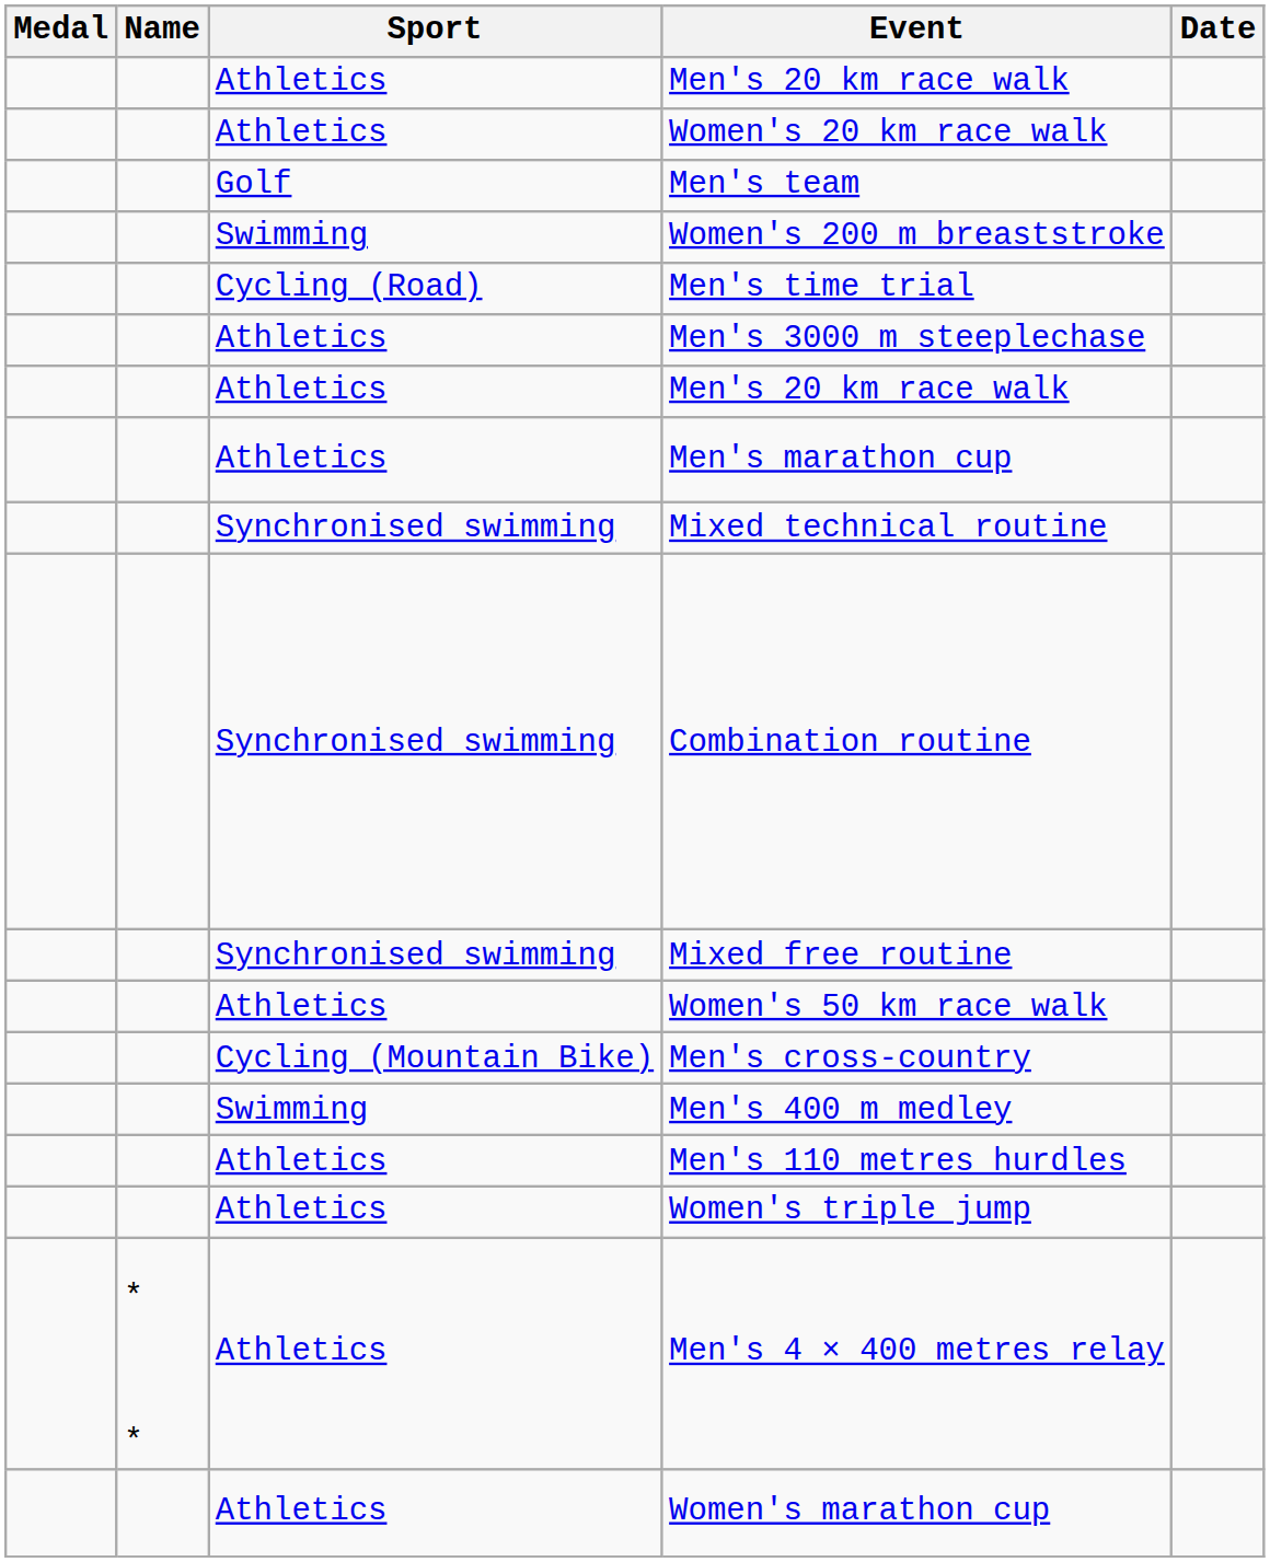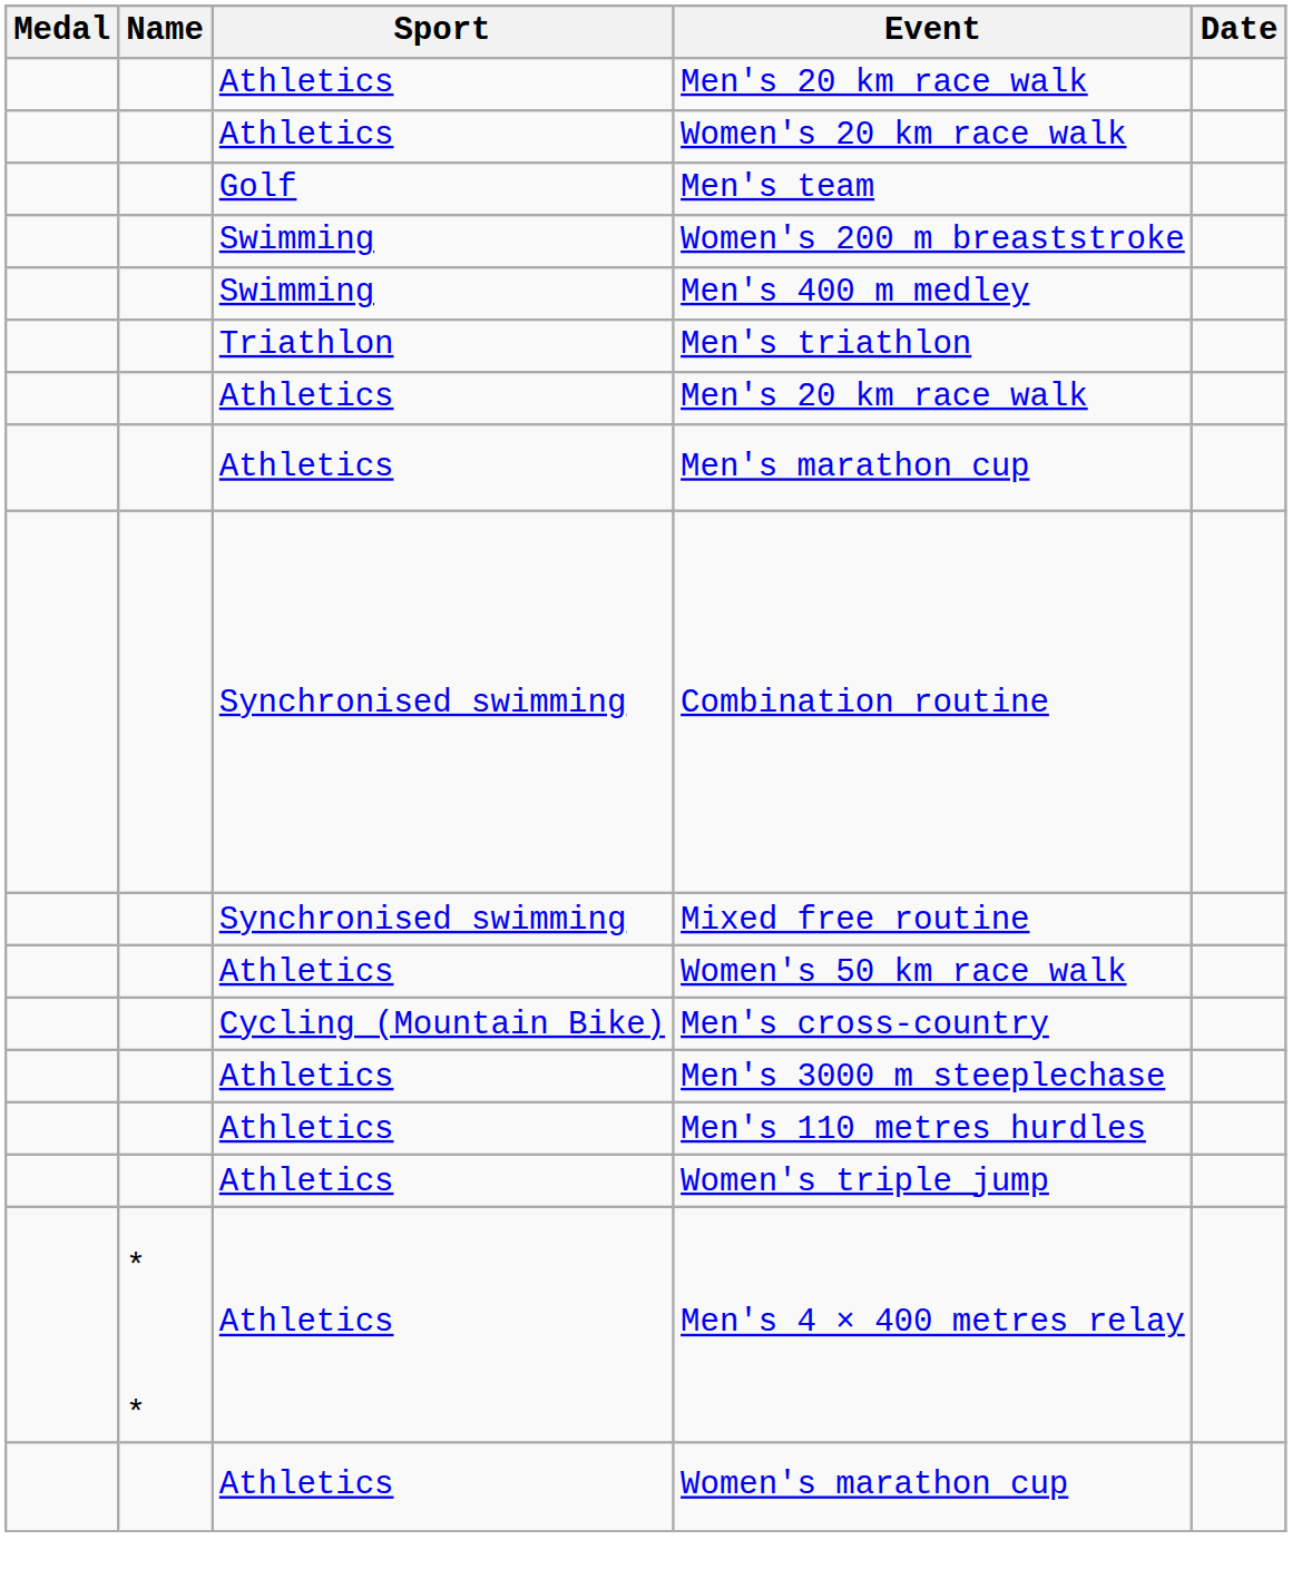 <table class="wikitable sortable"  style="font-size:95%">
 <tr>
 <th>Medal</th>
 <th>Name</th>
 <th>Sport</th>
 <th>Event</th>
 <th>Date</th>
 </tr>
 <tr>
 <td></td>
 <td></td>
 <td><a href='#'>Athletics</a></td>
 <td><a href='#'>Men's 20 km race walk</a></td>
 <td></td>
 </tr>
 <tr>
 <td></td>
 <td></td>
 <td><a href='#'>Athletics</a></td>
 <td><a href='#'>Women's 20 km race walk</a></td>
 <td></td>
 </tr>
 <tr>
 <td></td>
 <td><br></td>
 <td><a href='#'>Golf</a></td>
 <td><a href='#'>Men's team</a></td>
 <td></td>
 </tr>
 <tr>
 <td></td>
 <td></td>
 <td><a href='#'>Swimming</a></td>
 <td><a href='#'>Women's 200 m breaststroke</a></td>
 <td></td>
 </tr>
 <tr>
 <td></td>
 <td></td>
-<td><a href='#'>Cycling (Road)</a></td>
-<td><a href='#'>Men's time trial</a></td>
+<td><a href='#'>Swimming</a></td>
+<td><a href='#'>Men's 400 m medley</a></td>
 <td></td>
 </tr>
 <tr>
 <td></td>
 <td></td>
-<td><a href='#'>Athletics</a></td>
-<td><a href='#'>Men's 3000 m steeplechase</a></td>
+<td><a href='#'>Triathlon</a></td>
+<td><a href='#'>Men's triathlon</a></td>
 <td></td>
 </tr>
 <tr>
 <td></td>
 <td></td>
 <td><a href='#'>Athletics</a></td>
 <td><a href='#'>Men's 20 km race walk</a></td>
 <td></td>
 </tr>
 <tr>
 <td></td>
 <td><br><br></td>
 <td><a href='#'>Athletics</a></td>
 <td><a href='#'>Men's marathon cup</a></td>
-<td></td>
-</tr>
-<tr>
-<td></td>
-<td><br></td>
-<td><a href='#'>Synchronised swimming</a></td>
-<td><a href='#'>Mixed technical routine</a></td>
 <td></td>
 </tr>
 <tr>
 <td></td>
 <td><br><br><br><br><br><br><br><br><br><br></td>
 <td><a href='#'>Synchronised swimming</a></td>
 <td><a href='#'>Combination routine</a></td>
 <td></td>
 </tr>
 <tr>
 <td></td>
 <td><br></td>
 <td><a href='#'>Synchronised swimming</a></td>
 <td><a href='#'>Mixed free routine</a></td>
 <td></td>
 </tr>
 <tr>
 <td></td>
 <td></td>
 <td><a href='#'>Athletics</a></td>
 <td><a href='#'>Women's 50 km race walk</a></td>
 <td></td>
 </tr>
 <tr>
 <td></td>
 <td></td>
 <td><a href='#'>Cycling (Mountain Bike)</a></td>
 <td><a href='#'>Men's cross-country</a></td>
 <td></td>
 </tr>
 <tr>
 <td></td>
 <td></td>
-<td><a href='#'>Swimming</a></td>
-<td><a href='#'>Men's 400 m medley</a></td>
+<td><a href='#'>Athletics</a></td>
+<td><a href='#'>Men's 3000 m steeplechase</a></td>
 <td></td>
 </tr>
 <tr>
 <td></td>
 <td></td>
 <td><a href='#'>Athletics</a></td>
 <td><a href='#'>Men's 110 metres hurdles</a></td>
 <td></td>
 </tr>
 <tr>
 <td></td>
 <td></td>
 <td><a href='#'>Athletics</a></td>
 <td><a href='#'>Women's triple jump</a></td>
 <td></td>
 </tr>
 <tr>
 <td></td>
 <td><br>*<br><br><br><br>*</td>
 <td><a href='#'>Athletics</a></td>
 <td><a href='#'>Men's 4 × 400 metres relay</a></td>
 <td></td>
 </tr>
 <tr>
 <td></td>
 <td><br><br></td>
 <td><a href='#'>Athletics</a></td>
 <td><a href='#'>Women's marathon cup</a></td>
 <td></td>
 </tr>
 </table>
